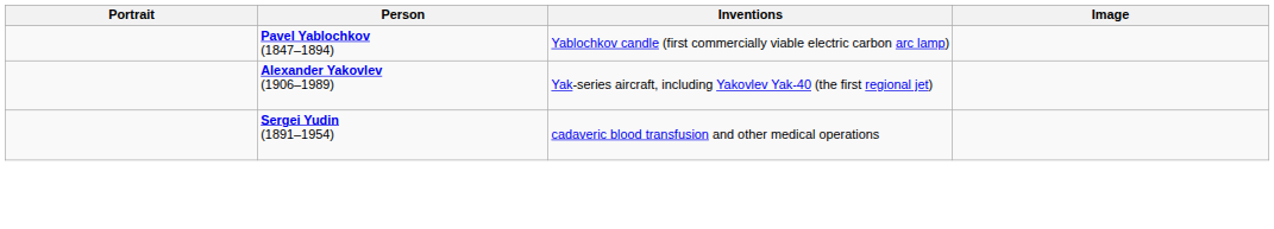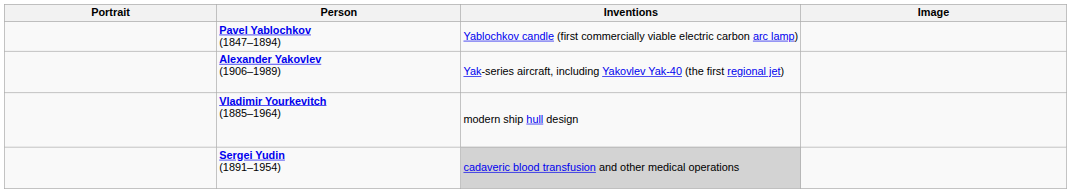 <table class="wikitable">
 <tr style="background:#ccc;">
 <th width=20%>Portrait</th>
 <th width=23%>Person</th>
 <th width=32%>Inventions</th>
 <th width=25%>Image</th>
 </tr>
 <tr>
 <td align=center></td>
 <td><strong><a href='#'>Pavel Yablochkov</a></strong><br> (1847–1894)<br></td>
 <td><a href='#'>Yablochkov candle</a> (first commercially viable electric carbon <a href='#'>arc lamp</a>)</td>
 <td align=center></td>
 </tr>
 <tr>
 <td align=center></td>
 <td><strong><a href='#'>Alexander Yakovlev</a></strong><br> (1906–1989)<br><br></td>
 <td><a href='#'>Yak</a>-series aircraft, including <a href='#'>Yakovlev Yak-40</a> (the first <a href='#'>regional jet</a>)</td>
 <td align=center></td>
 </tr>
 <tr>
 <td align=center></td>
+<td><strong><a href='#'>Vladimir Yourkevitch</a></strong><br> (1885–1964)<br> <br><br></td>
+<td>modern ship <a href='#'>hull</a> design</td>
+<td align=center></td>
+</tr>
+<tr>
+<td align=center></td>
 <td><strong><a href='#'>Sergei Yudin</a></strong><br> (1891–1954)<br> <br></td>
-<td><a href='#'>cadaveric blood transfusion</a> and other medical operations</td>
+<td style="background: lightgrey;"><a href='#'>cadaveric blood transfusion</a> and other medical operations</td>
 <td align=center></td>
 </tr>
 </table>
